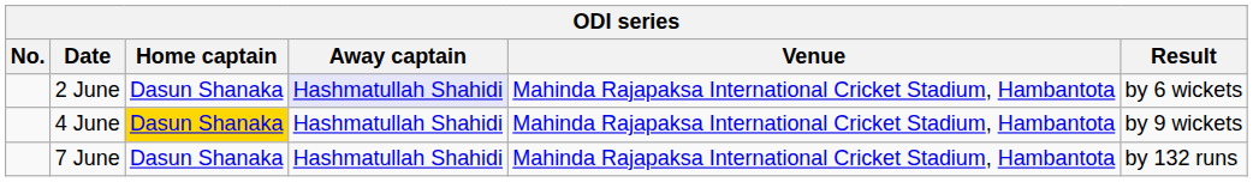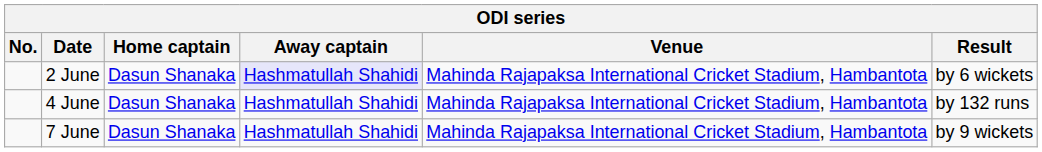 <table class="wikitable">
 <tr>
 <th colspan="9">ODI series</th>
 </tr>
 <tr>
 <th>No.</th>
 <th>Date</th>
 <th>Home captain</th>
 <th>Away captain</th>
 <th>Venue</th>
 <th>Result</th>
 </tr>
 <tr>
 <td></td>
 <td>2 June</td>
 <td><a href='#'>Dasun Shanaka</a></td>
 <td style="background: lavender;"><a href='#'>Hashmatullah Shahidi</a></td>
 <td><a href='#'>Mahinda Rajapaksa International Cricket Stadium</a>, <a href='#'>Hambantota</a></td>
 <td> by 6 wickets</td>
 </tr>
 <tr>
 <td></td>
 <td>4 June</td>
-<td style="background: gold;"><a href='#'>Dasun Shanaka</a></td>
+<td><a href='#'>Dasun Shanaka</a></td>
 <td><a href='#'>Hashmatullah Shahidi</a></td>
 <td><a href='#'>Mahinda Rajapaksa International Cricket Stadium</a>, <a href='#'>Hambantota</a></td>
-<td> by 9 wickets</td>
+<td> by 132 runs</td>
 </tr>
 <tr>
 <td></td>
 <td>7 June</td>
 <td><a href='#'>Dasun Shanaka</a></td>
 <td><a href='#'>Hashmatullah Shahidi</a></td>
 <td><a href='#'>Mahinda Rajapaksa International Cricket Stadium</a>, <a href='#'>Hambantota</a></td>
-<td> by 132 runs</td>
+<td> by 9 wickets</td>
 </tr>
 </table>
